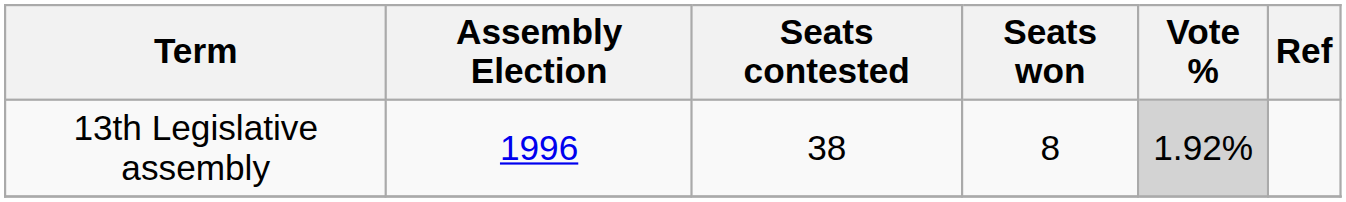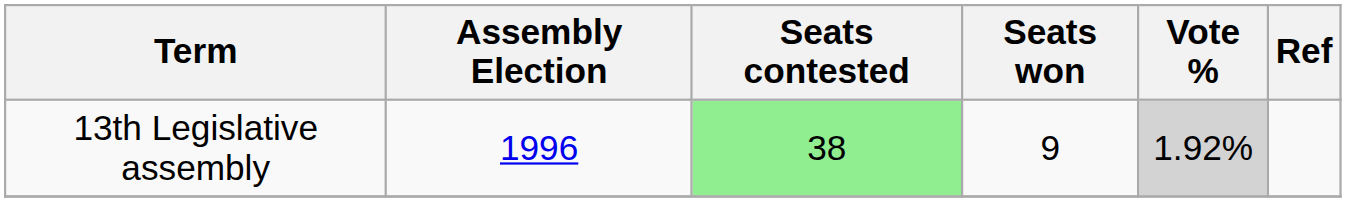 <table class="wikitable sortable" style="text-align:center;">
 <tr>
 <th>Term</th>
 <th>Assembly Election</th>
 <th>Seats contested</th>
 <th>Seats won</th>
 <th>Vote %</th>
 <th>Ref</th>
 </tr>
 <tr>
 <td>13th Legislative assembly</td>
 <td><a href='#'>1996</a></td>
-<td>38</td>
-<td>8</td>
+<td style="background: lightgreen;">38</td>
+<td>9</td>
 <td style="background: lightgrey;">1.92%</td>
 <td></td>
 </tr>
 <tr>
 </tr>
 </table>
